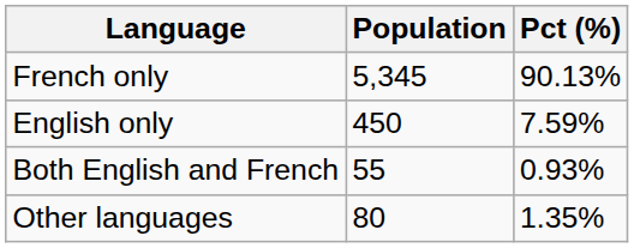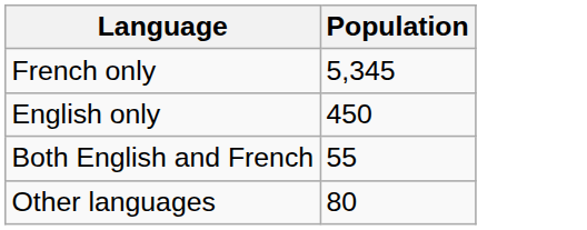 <table class="wikitable">
 <tr>
 <th>Language</th>
 <th>Population</th>
-<th>Pct (%)</th>
 </tr>
 <tr>
 <td>French only</td>
 <td>5,345</td>
-<td>90.13%</td>
 </tr>
 <tr>
 <td>English only</td>
 <td>450</td>
-<td>7.59%</td>
 </tr>
 <tr>
 <td>Both English and French</td>
 <td>55</td>
-<td>0.93%</td>
 </tr>
 <tr>
 <td>Other languages</td>
 <td>80</td>
-<td>1.35%</td>
 </tr>
 </table>
